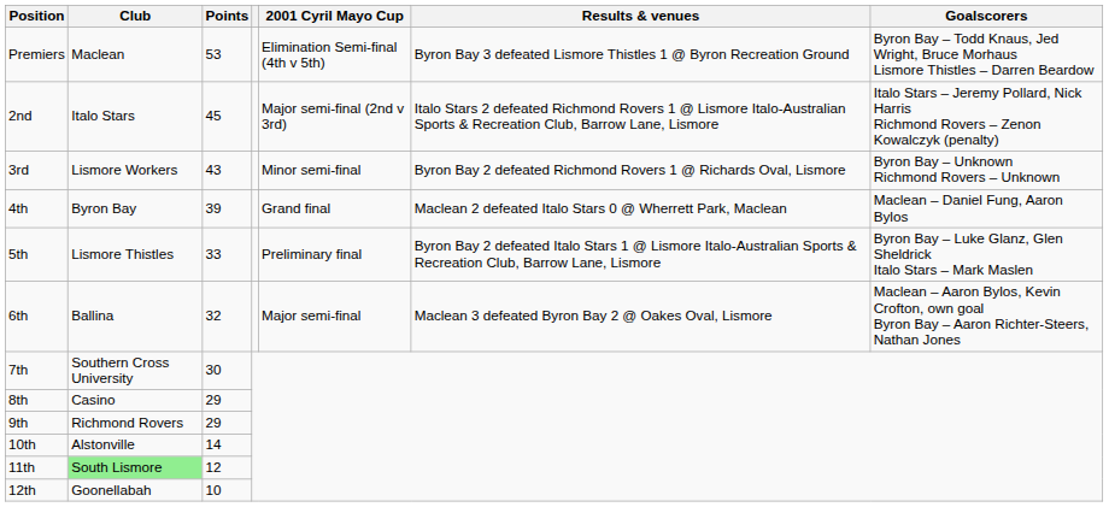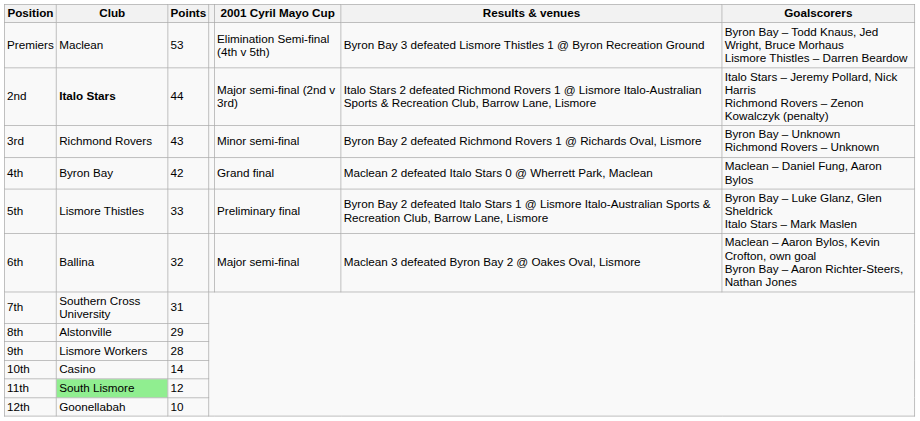 <table class="wikitable">
 <tr>
 <th>Position</th>
 <th>Club</th>
 <th>Points</th>
 <th></th>
 <th>2001 Cyril Mayo Cup</th>
 <th>Results & venues</th>
 <th>Goalscorers</th>
 </tr>
 <tr>
 <td>Premiers</td>
 <td>Maclean</td>
 <td>53</td>
 <td></td>
 <td>Elimination Semi-final (4th v 5th)</td>
 <td>Byron Bay 3 defeated Lismore Thistles 1 @ Byron Recreation Ground</td>
 <td>Byron Bay – Todd Knaus, Jed Wright, Bruce Morhaus<br>Lismore Thistles – Darren Beardow</td>
 </tr>
 <tr>
 <td>2nd</td>
-<td>Italo Stars</td>
-<td>45</td>
+<td><strong>Italo Stars</strong></td>
+<td>44</td>
 <td></td>
 <td>Major semi-final (2nd v 3rd)</td>
 <td>Italo Stars 2 defeated Richmond Rovers 1 @ Lismore Italo-Australian Sports & Recreation Club, Barrow Lane, Lismore</td>
 <td>Italo Stars – Jeremy Pollard, Nick Harris<br>Richmond Rovers – Zenon Kowalczyk (penalty)</td>
 </tr>
 <tr>
 <td>3rd</td>
-<td>Lismore Workers</td>
+<td>Richmond Rovers</td>
 <td>43</td>
 <td></td>
 <td>Minor semi-final</td>
 <td>Byron Bay 2 defeated Richmond Rovers 1 @ Richards Oval, Lismore</td>
 <td>Byron Bay – Unknown<br>Richmond Rovers – Unknown</td>
 </tr>
 <tr>
 <td>4th</td>
 <td>Byron Bay</td>
-<td>39</td>
+<td>42</td>
 <td></td>
 <td>Grand final</td>
 <td>Maclean 2 defeated Italo Stars 0 @ Wherrett Park, Maclean</td>
 <td>Maclean – Daniel Fung, Aaron Bylos</td>
 </tr>
 <tr>
 <td>5th</td>
 <td>Lismore Thistles</td>
 <td>33</td>
 <td></td>
 <td>Preliminary final</td>
 <td>Byron Bay 2 defeated Italo Stars 1 @ Lismore Italo-Australian Sports & Recreation Club, Barrow Lane, Lismore</td>
 <td>Byron Bay – Luke Glanz, Glen Sheldrick<br>Italo Stars – Mark Maslen</td>
 </tr>
 <tr>
 <td>6th</td>
 <td>Ballina</td>
 <td>32</td>
 <td></td>
 <td>Major semi-final</td>
 <td>Maclean 3 defeated Byron Bay 2 @ Oakes Oval, Lismore</td>
 <td>Maclean – Aaron Bylos, Kevin Crofton, own goal<br>Byron Bay – Aaron Richter-Steers, Nathan Jones</td>
 </tr>
 <tr>
 <td>7th</td>
 <td>Southern Cross University</td>
-<td>30</td>
+<td>31</td>
 </tr>
 <tr>
 <td>8th</td>
-<td>Casino</td>
+<td>Alstonville</td>
 <td>29</td>
 </tr>
 <tr>
 <td>9th</td>
-<td>Richmond Rovers</td>
-<td>29</td>
+<td>Lismore Workers</td>
+<td>28</td>
 </tr>
 <tr>
 <td>10th</td>
-<td>Alstonville</td>
+<td>Casino</td>
 <td>14</td>
 </tr>
 <tr>
 <td>11th</td>
 <td style="background: lightgreen;">South Lismore</td>
 <td>12</td>
 </tr>
 <tr>
 <td>12th</td>
 <td>Goonellabah</td>
 <td>10</td>
 </tr>
 </table>
